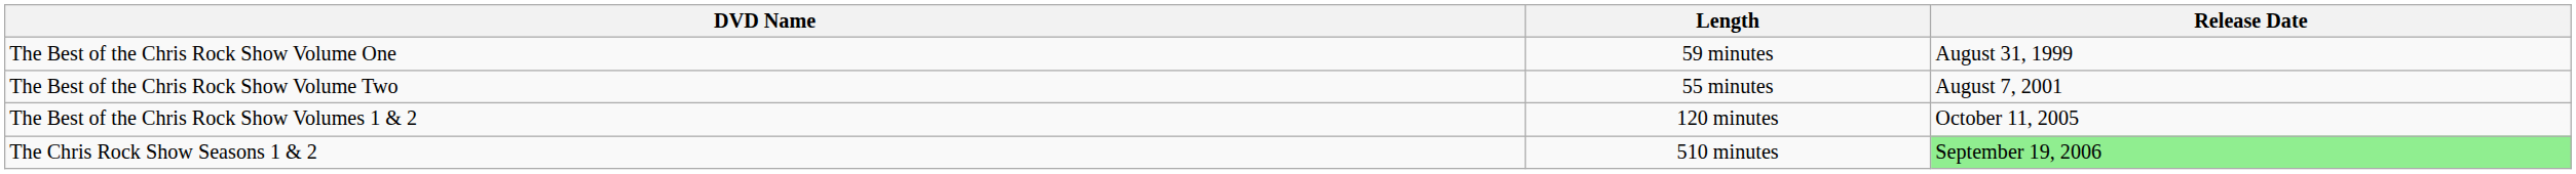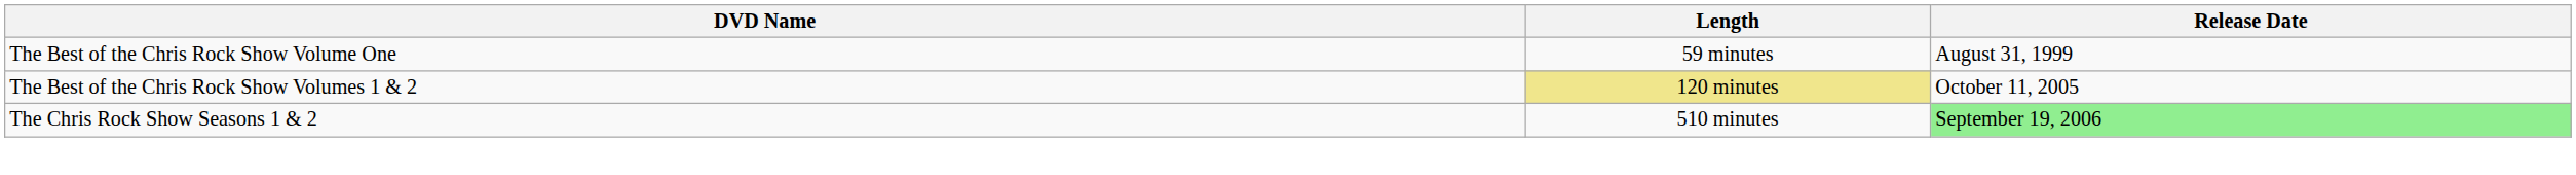 <table class="wikitable plainrowheaders" style="width:100%;">
 <tr>
 <th>DVD Name</th>
 <th>Length</th>
 <th>Release Date</th>
 </tr>
 <tr>
 <td>The Best of the Chris Rock Show Volume One</td>
 <td style="text-align:center;">59 minutes</td>
 <td>August 31, 1999</td>
 </tr>
 <tr>
-<td>The Best of the Chris Rock Show Volume Two</td>
-<td style="text-align:center;">55 minutes</td>
-<td>August 7, 2001</td>
-</tr>
-<tr>
 <td>The Best of the Chris Rock Show Volumes 1 & 2</td>
-<td style="text-align:center;">120 minutes</td>
+<td style="background: khaki; text-align:center;">120 minutes</td>
 <td>October 11, 2005</td>
 </tr>
 <tr>
 <td>The Chris Rock Show Seasons 1 & 2</td>
 <td style="text-align:center;">510 minutes</td>
 <td style="background: lightgreen;">September 19, 2006</td>
 </tr>
 </table>
